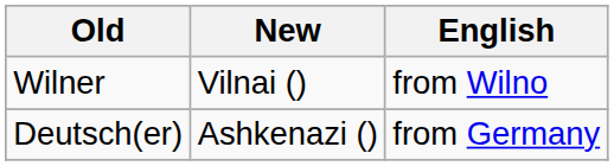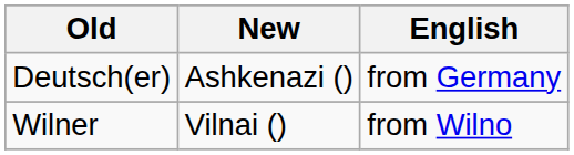 <table class="wikitable">
 <tr>
 <th>Old</th>
 <th>New</th>
 <th>English</th>
 </tr>
 <tr>
+<td>Deutsch(er)</td>
+<td>Ashkenazi ()</td>
+<td>from <a href='#'>Germany</a></td>
+</tr>
+<tr>
 <td>Wilner</td>
 <td>Vilnai ()</td>
 <td>from <a href='#'>Wilno</a></td>
 </tr>
-<tr>
-<td>Deutsch(er)</td>
-<td>Ashkenazi ()</td>
-<td>from <a href='#'>Germany</a></td>
-</tr>
 </table>
